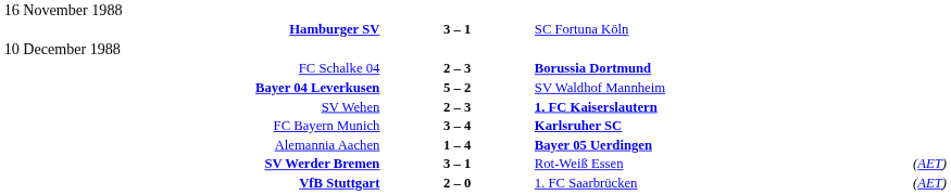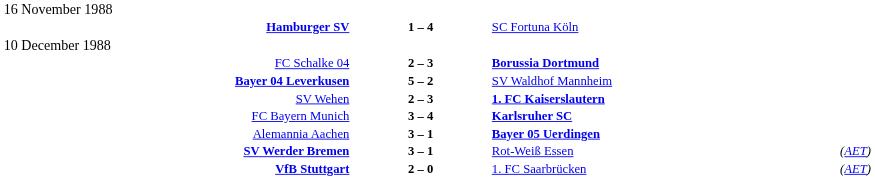 <table width=100% cellspacing=1>
 <tr>
 <th width=25%></th>
 <th width=10%></th>
 <th width=25%></th>
 <th></th>
 </tr>
 <tr>
 <td>16 November 1988</td>
 </tr>
 <tr style=font-size:90%>
 <td align=right><strong><a href='#'>Hamburger SV</a></strong></td>
-<td align=center><strong>3 – 1</strong></td>
+<td align=center><strong>1 – 4</strong></td>
 <td><a href='#'>SC Fortuna Köln</a></td>
 </tr>
 <tr>
 <td>10 December 1988</td>
 </tr>
 <tr style=font-size:90%>
 <td align=right><a href='#'>FC Schalke 04</a></td>
 <td align=center><strong>2 – 3</strong></td>
 <td><strong><a href='#'>Borussia Dortmund</a></strong></td>
 </tr>
 <tr style=font-size:90%>
 <td align=right><strong><a href='#'>Bayer 04 Leverkusen</a></strong></td>
 <td align=center><strong>5 – 2</strong></td>
 <td><a href='#'>SV Waldhof Mannheim</a></td>
 </tr>
 <tr style=font-size:90%>
 <td align=right><a href='#'>SV Wehen</a></td>
 <td align=center><strong>2 – 3</strong></td>
 <td><strong><a href='#'>1. FC Kaiserslautern</a></strong></td>
 </tr>
 <tr style=font-size:90%>
 <td align=right><a href='#'>FC Bayern Munich</a></td>
 <td align=center><strong>3 – 4</strong></td>
 <td><strong><a href='#'>Karlsruher SC</a></strong></td>
 </tr>
 <tr style=font-size:90%>
 <td align=right><a href='#'>Alemannia Aachen</a></td>
-<td align=center><strong>1 – 4</strong></td>
+<td align=center><strong>3 – 1</strong></td>
 <td><strong><a href='#'>Bayer 05 Uerdingen</a></strong></td>
 </tr>
 <tr style=font-size:90%>
 <td align=right><strong><a href='#'>SV Werder Bremen</a></strong></td>
 <td align=center><strong>3 – 1</strong></td>
 <td><a href='#'>Rot-Weiß Essen</a></td>
 <td><em>(<a href='#'>AET</a>)</em></td>
 </tr>
 <tr style=font-size:90%>
 <td align=right><strong><a href='#'>VfB Stuttgart</a></strong></td>
 <td align=center><strong>2 – 0</strong></td>
 <td><a href='#'>1. FC Saarbrücken</a></td>
 <td><em>(<a href='#'>AET</a>)</em></td>
 </tr>
 </table>
